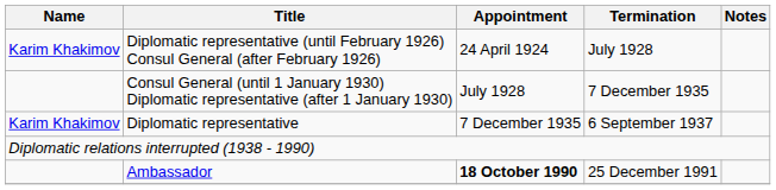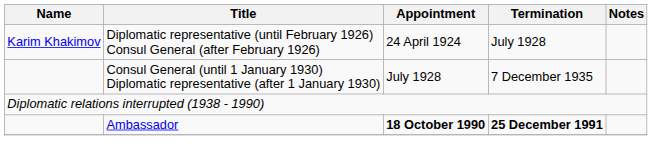 <table class="wikitable">
 <tr valign="middle">
 <th>Name</th>
 <th>Title</th>
 <th>Appointment</th>
 <th>Termination</th>
 <th>Notes</th>
 </tr>
 <tr>
 <td><a href='#'>Karim Khakimov</a></td>
 <td>Diplomatic representative (until February 1926)<br>Consul General (after February 1926)</td>
 <td>24 April 1924</td>
 <td>July 1928</td>
 <td></td>
 </tr>
 <tr>
 <td></td>
 <td>Consul General (until 1 January 1930)<br>Diplomatic representative (after 1 January 1930)</td>
 <td>July 1928</td>
 <td>7 December 1935</td>
 <td></td>
 </tr>
 <tr>
-<td><a href='#'>Karim Khakimov</a></td>
-<td>Diplomatic representative</td>
-<td>7 December 1935</td>
-<td>6 September 1937</td>
-<td></td>
-</tr>
-<tr>
 <td colspan="5"><em>Diplomatic relations interrupted (1938 - 1990)</em></td>
 </tr>
 <tr>
 <td></td>
 <td><a href='#'>Ambassador</a></td>
 <td><strong>18 October 1990</strong></td>
-<td>25 December 1991</td>
+<td><strong>25 December 1991</strong></td>
 <td></td>
 </tr>
 <tr>
 </tr>
 </table>
